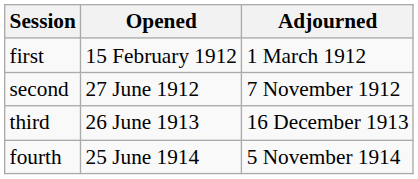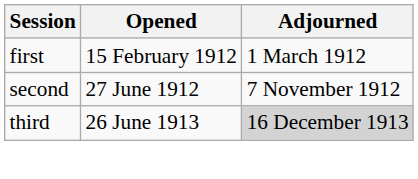 <table class="wikitable">
 <tr>
 <th>Session</th>
 <th>Opened</th>
 <th>Adjourned</th>
 </tr>
 <tr>
 <td>first</td>
 <td>15 February 1912</td>
 <td>1 March 1912</td>
 </tr>
 <tr>
 <td>second</td>
 <td>27 June 1912</td>
 <td>7 November 1912</td>
 </tr>
 <tr>
 <td>third</td>
 <td>26 June 1913</td>
-<td>16 December 1913</td>
-</tr>
-<tr>
-<td>fourth</td>
-<td>25 June 1914</td>
-<td>5 November 1914</td>
+<td style="background: lightgrey;">16 December 1913</td>
 </tr>
 </table>
